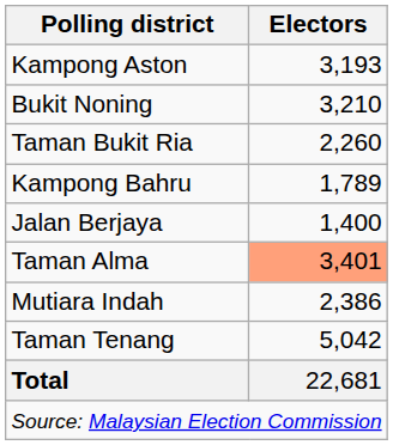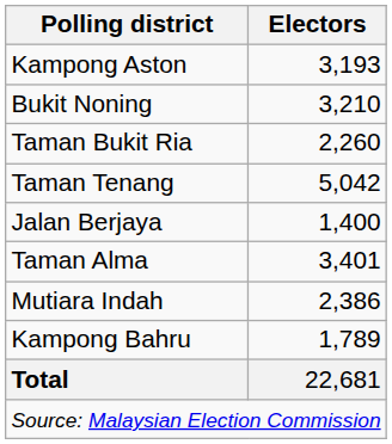 <table class="wikitable sortable">
 <tr>
 <th>Polling district</th>
 <th>Electors</th>
 </tr>
 <tr>
 <td>Kampong Aston</td>
 <td align="right">3,193</td>
 </tr>
 <tr>
 <td>Bukit Noning</td>
 <td align="right">3,210</td>
 </tr>
 <tr>
 <td>Taman Bukit Ria</td>
 <td align="right">2,260</td>
 </tr>
 <tr>
-<td>Kampong Bahru</td>
-<td align="right">1,789</td>
+<td>Taman Tenang</td>
+<td align="right">5,042</td>
 </tr>
 <tr>
 <td>Jalan Berjaya</td>
 <td align="right">1,400</td>
 </tr>
 <tr>
 <td>Taman Alma</td>
-<td align="right" style="background: lightsalmon;">3,401</td>
+<td align="right">3,401</td>
 </tr>
 <tr>
 <td>Mutiara Indah</td>
 <td align="right">2,386</td>
 </tr>
 <tr>
-<td>Taman Tenang</td>
-<td align="right">5,042</td>
+<td>Kampong Bahru</td>
+<td align="right">1,789</td>
 </tr>
 <tr>
 <td style="background: #f2f2f2"><strong>Total</strong></td>
 <td style="background: #f2f2f2" align="right">22,681</td>
 </tr>
 <tr>
 <td colspan="2"  align="right"><small><em>Source: <a href='#'>Malaysian Election Commission</a></em></small></td>
 </tr>
 </table>
